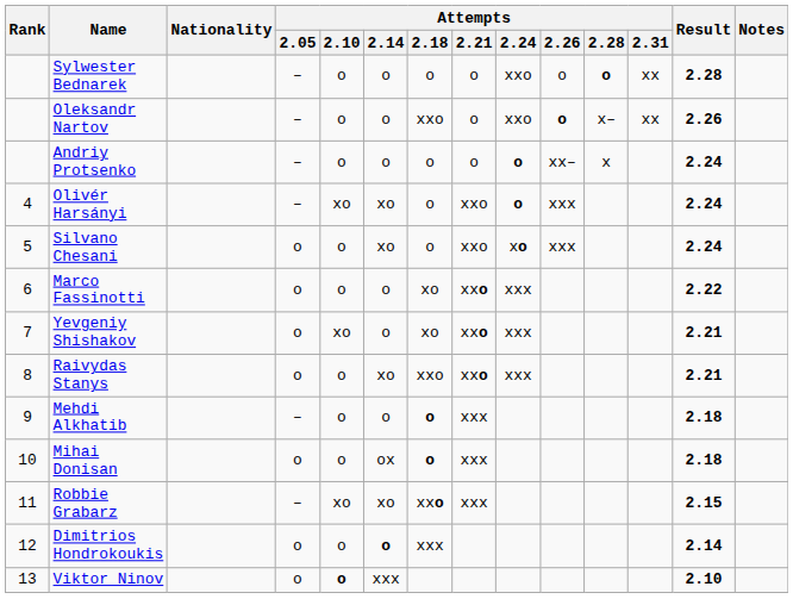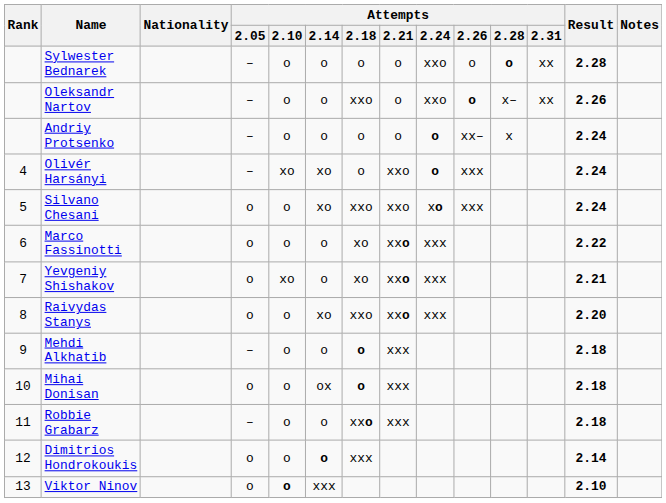 <table class="wikitable sortable" style="text-align:center">
 <tr>
 <th rowspan=2>Rank</th>
 <th rowspan=2>Name</th>
 <th rowspan=2>Nationality</th>
 <th colspan=9>Attempts</th>
 <th rowspan=2>Result</th>
 <th rowspan=2>Notes</th>
 </tr>
 <tr>
 <th>2.05</th>
 <th>2.10</th>
 <th>2.14</th>
 <th>2.18</th>
 <th>2.21</th>
 <th>2.24</th>
 <th>2.26</th>
 <th>2.28</th>
 <th>2.31</th>
 </tr>
 <tr>
 <td></td>
 <td align=left><a href='#'>Sylwester Bednarek</a></td>
 <td align=left></td>
 <td>–</td>
 <td>o</td>
 <td>o</td>
 <td>o</td>
 <td>o</td>
 <td>xxo</td>
 <td>o</td>
 <td><strong>o</strong></td>
 <td>xx</td>
 <td><strong>2.28</strong></td>
 <td></td>
 </tr>
 <tr>
 <td></td>
 <td align=left><a href='#'>Oleksandr Nartov</a></td>
 <td align=left></td>
 <td>–</td>
 <td>o</td>
 <td>o</td>
 <td>xxo</td>
 <td>o</td>
 <td>xxo</td>
 <td><strong>o</strong></td>
 <td>x–</td>
 <td>xx</td>
 <td><strong>2.26</strong></td>
 <td></td>
 </tr>
 <tr>
 <td></td>
 <td align=left><a href='#'>Andriy Protsenko</a></td>
 <td align=left></td>
 <td>–</td>
 <td>o</td>
 <td>o</td>
 <td>o</td>
 <td>o</td>
 <td><strong>o</strong></td>
 <td>xx–</td>
 <td>x</td>
 <td></td>
 <td><strong>2.24</strong></td>
 <td></td>
 </tr>
 <tr>
 <td>4</td>
 <td align=left><a href='#'>Olivér Harsányi</a></td>
 <td align=left></td>
 <td>–</td>
 <td>xo</td>
 <td>xo</td>
 <td>o</td>
 <td>xxo</td>
 <td><strong>o</strong></td>
 <td>xxx</td>
 <td></td>
 <td></td>
 <td><strong>2.24</strong></td>
 <td></td>
 </tr>
 <tr>
 <td>5</td>
 <td align=left><a href='#'>Silvano Chesani</a></td>
 <td align=left></td>
 <td>o</td>
 <td>o</td>
 <td>xo</td>
-<td>o</td>
+<td>xxo</td>
 <td>xxo</td>
 <td>x<strong>o</strong></td>
 <td>xxx</td>
 <td></td>
 <td></td>
 <td><strong>2.24</strong></td>
 <td></td>
 </tr>
 <tr>
 <td>6</td>
 <td align=left><a href='#'>Marco Fassinotti</a></td>
 <td align=left></td>
 <td>o</td>
 <td>o</td>
 <td>o</td>
 <td>xo</td>
 <td>xx<strong>o</strong></td>
 <td>xxx</td>
 <td></td>
 <td></td>
 <td></td>
 <td><strong>2.22</strong></td>
 <td></td>
 </tr>
 <tr>
 <td>7</td>
 <td align=left><a href='#'>Yevgeniy Shishakov</a></td>
 <td align=left></td>
 <td>o</td>
 <td>xo</td>
 <td>o</td>
 <td>xo</td>
 <td>xx<strong>o</strong></td>
 <td>xxx</td>
 <td></td>
 <td></td>
 <td></td>
 <td><strong>2.21</strong></td>
 <td></td>
 </tr>
 <tr>
 <td>8</td>
 <td align=left><a href='#'>Raivydas Stanys</a></td>
 <td align=left></td>
 <td>o</td>
 <td>o</td>
 <td>xo</td>
 <td>xxo</td>
 <td>xx<strong>o</strong></td>
 <td>xxx</td>
 <td></td>
 <td></td>
 <td></td>
-<td><strong>2.21</strong></td>
+<td><strong>2.20</strong></td>
 <td></td>
 </tr>
 <tr>
 <td>9</td>
 <td align=left><a href='#'>Mehdi Alkhatib</a></td>
 <td align=left></td>
 <td>–</td>
 <td>o</td>
 <td>o</td>
 <td><strong>o</strong></td>
 <td>xxx</td>
 <td></td>
 <td></td>
 <td></td>
 <td></td>
 <td><strong>2.18</strong></td>
 <td></td>
 </tr>
 <tr>
 <td>10</td>
 <td align=left><a href='#'>Mihai Donisan</a></td>
 <td align=left></td>
 <td>o</td>
 <td>o</td>
 <td>ox</td>
 <td><strong>o</strong></td>
 <td>xxx</td>
 <td></td>
 <td></td>
 <td></td>
 <td></td>
 <td><strong>2.18</strong></td>
 <td></td>
 </tr>
 <tr>
 <td>11</td>
 <td align=left><a href='#'>Robbie Grabarz</a></td>
 <td align=left></td>
 <td>–</td>
-<td>xo</td>
-<td>xo</td>
+<td>o</td>
+<td>o</td>
 <td>xx<strong>o</strong></td>
 <td>xxx</td>
 <td></td>
 <td></td>
 <td></td>
 <td></td>
-<td><strong>2.15</strong></td>
+<td><strong>2.18</strong></td>
 <td></td>
 </tr>
 <tr>
 <td>12</td>
 <td align=left><a href='#'>Dimitrios Hondrokoukis</a></td>
 <td align=left></td>
 <td>o</td>
 <td>o</td>
 <td><strong>o</strong></td>
 <td>xxx</td>
 <td></td>
 <td></td>
 <td></td>
 <td></td>
 <td></td>
 <td><strong>2.14</strong></td>
 <td></td>
 </tr>
 <tr>
 <td>13</td>
 <td align=left><a href='#'>Viktor Ninov</a></td>
 <td align=left></td>
 <td>o</td>
 <td><strong>o</strong></td>
 <td>xxx</td>
 <td></td>
 <td></td>
 <td></td>
 <td></td>
 <td></td>
 <td></td>
 <td><strong>2.10</strong></td>
 <td></td>
 </tr>
 </table>
